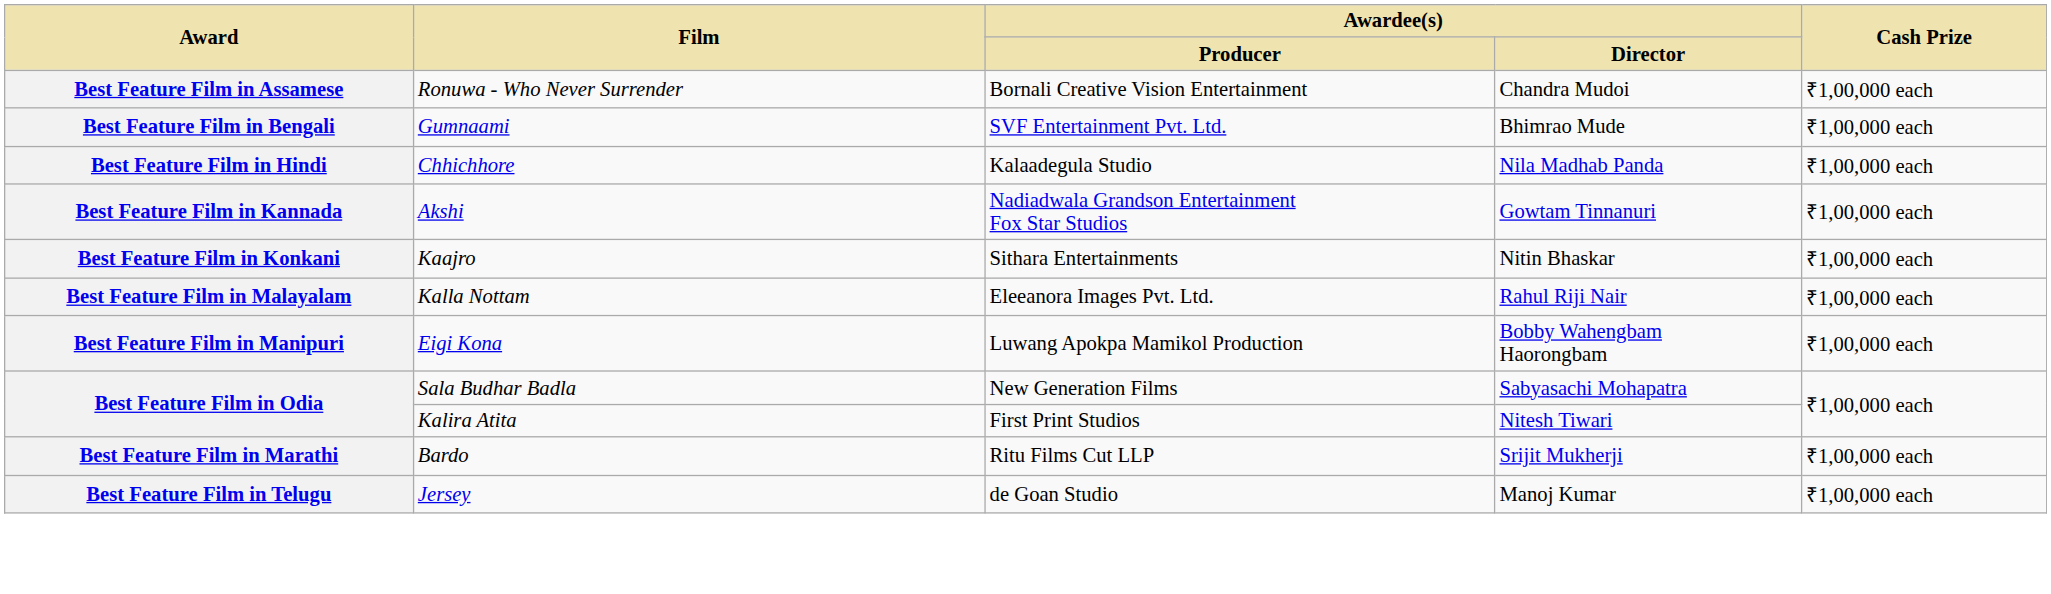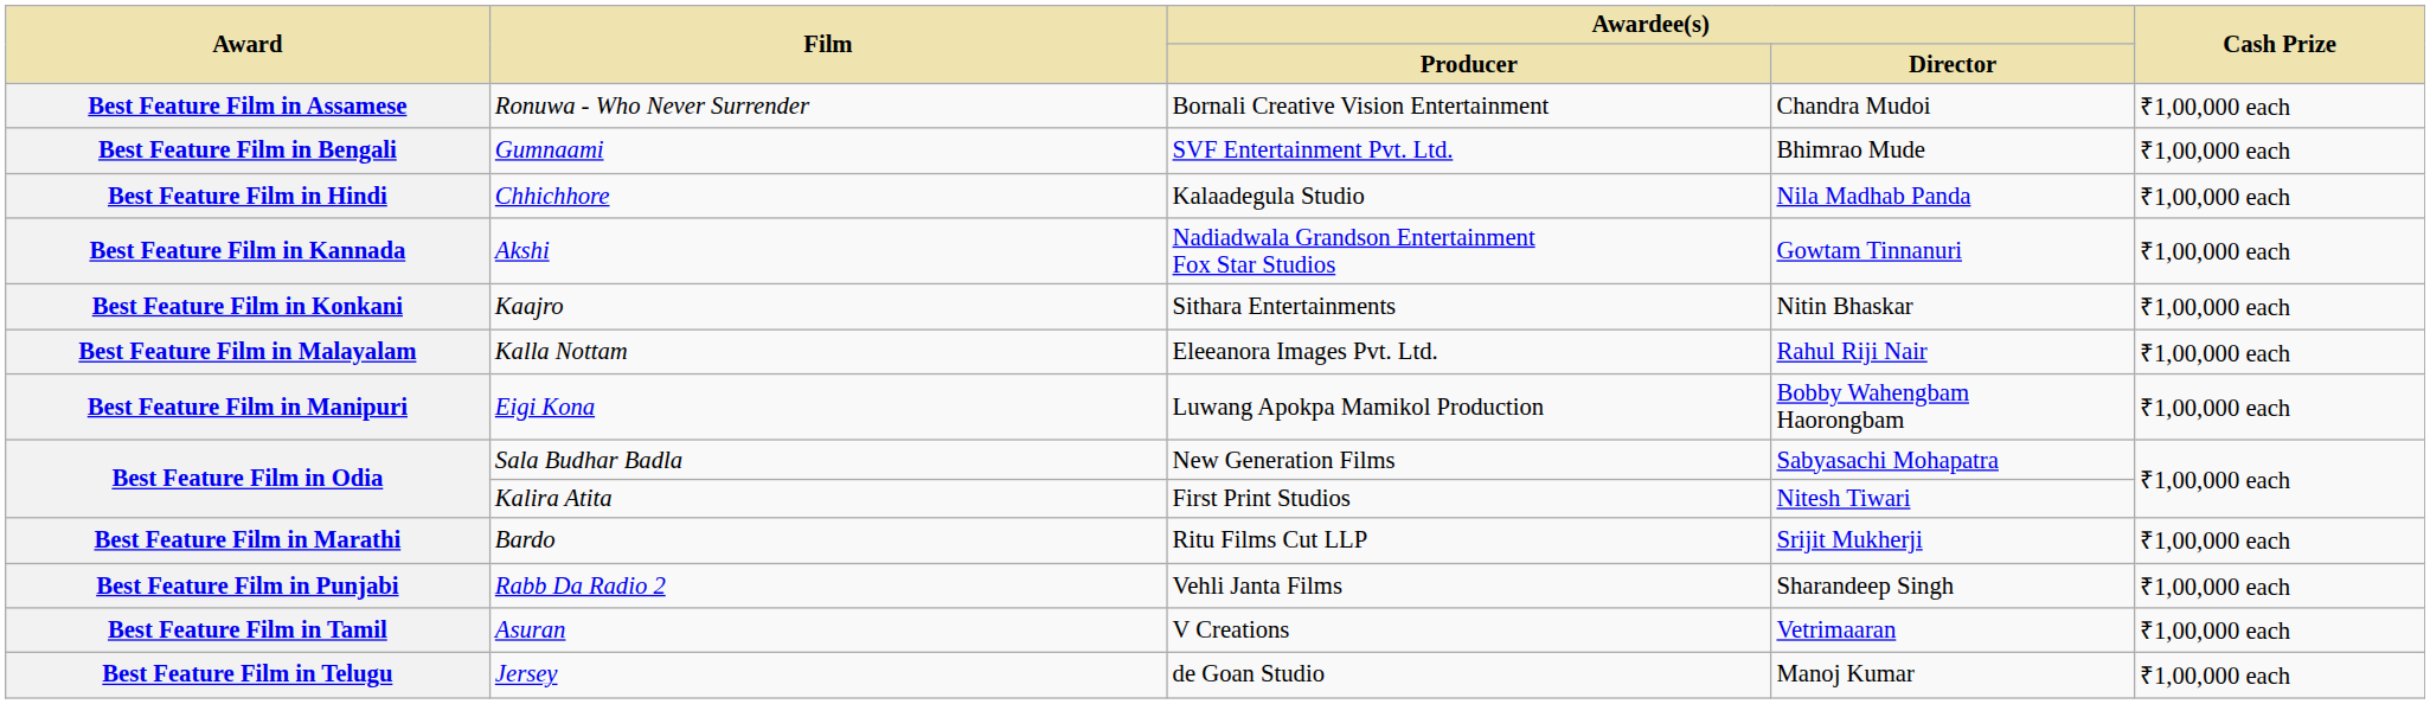 <table class="wikitable plainrowheaders" style="width:100%;">
 <tr>
 <th scope="col" rowspan="2" style="background-color:#EFE4B0;width:20%;">Award</th>
 <th scope="col" rowspan="2" style="background-color:#EFE4B0;width:28%;">Film</th>
 <th scope="col" colspan="2" style="background-color:#EFE4B0;width:40%;">Awardee(s)</th>
 <th scope="col" rowspan="2" style="background-color:#EFE4B0;width:12%;">Cash Prize</th>
 </tr>
 <tr>
 <th scope="col" style="background-color:#EFE4B0;">Producer</th>
 <th scope="col" style="background-color:#EFE4B0;">Director</th>
 </tr>
 <tr>
 <th scope="row"><a href='#'>Best Feature Film in Assamese</a></th>
 <td><em>Ronuwa - Who Never Surrender</em></td>
 <td>Bornali Creative Vision Entertainment</td>
 <td>Chandra Mudoi</td>
 <td>₹1,00,000 each</td>
 </tr>
 <tr>
 <th scope="row"><a href='#'>Best Feature Film in Bengali</a></th>
 <td><em><a href='#'>Gumnaami</a></em></td>
 <td><a href='#'>SVF Entertainment Pvt. Ltd.</a></td>
 <td>Bhimrao Mude</td>
 <td>₹1,00,000 each</td>
 </tr>
 <tr>
 <th scope="row"><a href='#'>Best Feature Film in Hindi</a></th>
 <td><em><a href='#'>Chhichhore</a></em></td>
 <td>Kalaadegula Studio</td>
 <td><a href='#'>Nila Madhab Panda</a></td>
 <td>₹1,00,000 each</td>
 </tr>
 <tr>
 <th scope="row"><a href='#'>Best Feature Film in Kannada</a></th>
 <td><em><a href='#'>Akshi</a></em></td>
 <td><a href='#'>Nadiadwala Grandson Entertainment</a><br><a href='#'>Fox Star Studios</a></td>
 <td><a href='#'>Gowtam Tinnanuri</a></td>
 <td>₹1,00,000 each</td>
 </tr>
 <tr>
 <th scope="row"><a href='#'>Best Feature Film in Konkani</a></th>
 <td><em>Kaajro</em></td>
 <td>Sithara Entertainments</td>
 <td>Nitin Bhaskar</td>
 <td>₹1,00,000 each</td>
 </tr>
 <tr>
 <th scope="row"><a href='#'>Best Feature Film in Malayalam</a></th>
 <td><em>Kalla Nottam</em></td>
 <td>Eleeanora Images Pvt. Ltd.</td>
 <td><a href='#'>Rahul Riji Nair</a></td>
 <td>₹1,00,000 each</td>
 </tr>
 <tr>
 <th scope="row"><a href='#'>Best Feature Film in Manipuri</a></th>
 <td><em><a href='#'>Eigi Kona</a></em></td>
 <td>Luwang Apokpa Mamikol Production</td>
 <td><a href='#'>Bobby Wahengbam</a><br> Haorongbam</td>
 <td>₹1,00,000 each</td>
 </tr>
 <tr>
 <th scope="row" rowspan=2><a href='#'>Best Feature Film in Odia</a></th>
 <td><em>Sala Budhar Badla</em></td>
 <td>New Generation Films</td>
 <td><a href='#'>Sabyasachi Mohapatra</a></td>
 <td rowspan=2>₹1,00,000 each</td>
 </tr>
 <tr>
 <td><em>Kalira Atita</em></td>
 <td>First Print Studios</td>
 <td><a href='#'>Nitesh Tiwari</a></td>
 </tr>
 <tr>
 <th scope="row"><a href='#'>Best Feature Film in Marathi</a></th>
 <td><em>Bardo</em></td>
 <td>Ritu Films Cut LLP</td>
 <td><a href='#'>Srijit Mukherji</a></td>
 <td>₹1,00,000 each</td>
 </tr>
 <tr>
+<th scope="row"><a href='#'>Best Feature Film in Punjabi</a></th>
+<td><em><a href='#'>Rabb Da Radio 2</a></em></td>
+<td>Vehli Janta Films</td>
+<td>Sharandeep Singh</td>
+<td>₹1,00,000 each</td>
+</tr>
+<tr>
+<th scope="row"><a href='#'>Best Feature Film in Tamil</a></th>
+<td><em><a href='#'>Asuran</a></em></td>
+<td>V Creations</td>
+<td><a href='#'>Vetrimaaran</a></td>
+<td>₹1,00,000 each</td>
+</tr>
+<tr>
 <th scope="row"><a href='#'>Best Feature Film in Telugu</a></th>
 <td><em><a href='#'>Jersey</a></em></td>
 <td>de Goan Studio</td>
 <td>Manoj Kumar</td>
 <td>₹1,00,000 each</td>
 </tr>
 </table>
